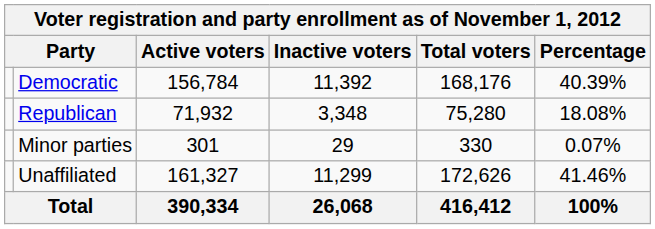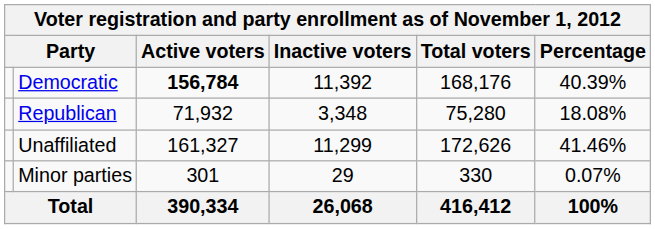 <table class=wikitable>
 <tr>
 <th colspan = 6>Voter registration and party enrollment as of November 1, 2012</th>
 </tr>
 <tr>
 <th colspan = 2>Party</th>
 <th>Active voters</th>
 <th>Inactive voters</th>
 <th>Total voters</th>
 <th>Percentage</th>
 </tr>
 <tr>
 <td></td>
 <td><a href='#'>Democratic</a></td>
-<td style="text-align:center;">156,784</td>
+<td style="text-align:center;"><strong>156,784</strong></td>
 <td style="text-align:center;">11,392</td>
 <td style="text-align:center;">168,176</td>
 <td style="text-align:center;">40.39%</td>
 </tr>
 <tr>
 <td></td>
 <td><a href='#'>Republican</a></td>
 <td style="text-align:center;">71,932</td>
 <td style="text-align:center;">3,348</td>
 <td style="text-align:center;">75,280</td>
 <td style="text-align:center;">18.08%</td>
 </tr>
 <tr>
 <td></td>
+<td>Unaffiliated</td>
+<td style="text-align:center;">161,327</td>
+<td style="text-align:center;">11,299</td>
+<td style="text-align:center;">172,626</td>
+<td style="text-align:center;">41.46%</td>
+</tr>
+<tr>
+<td></td>
 <td>Minor parties</td>
 <td style="text-align:center;">301</td>
 <td style="text-align:center;">29</td>
 <td style="text-align:center;">330</td>
 <td style="text-align:center;">0.07%</td>
-</tr>
-<tr>
-<td></td>
-<td>Unaffiliated</td>
-<td style="text-align:center;">161,327</td>
-<td style="text-align:center;">11,299</td>
-<td style="text-align:center;">172,626</td>
-<td style="text-align:center;">41.46%</td>
 </tr>
 <tr>
 <th colspan = 2>Total</th>
 <th style="text-align:center;">390,334</th>
 <th style="text-align:center;">26,068</th>
 <th style="text-align:center;">416,412</th>
 <th style="text-align:center;">100%</th>
 </tr>
 </table>
